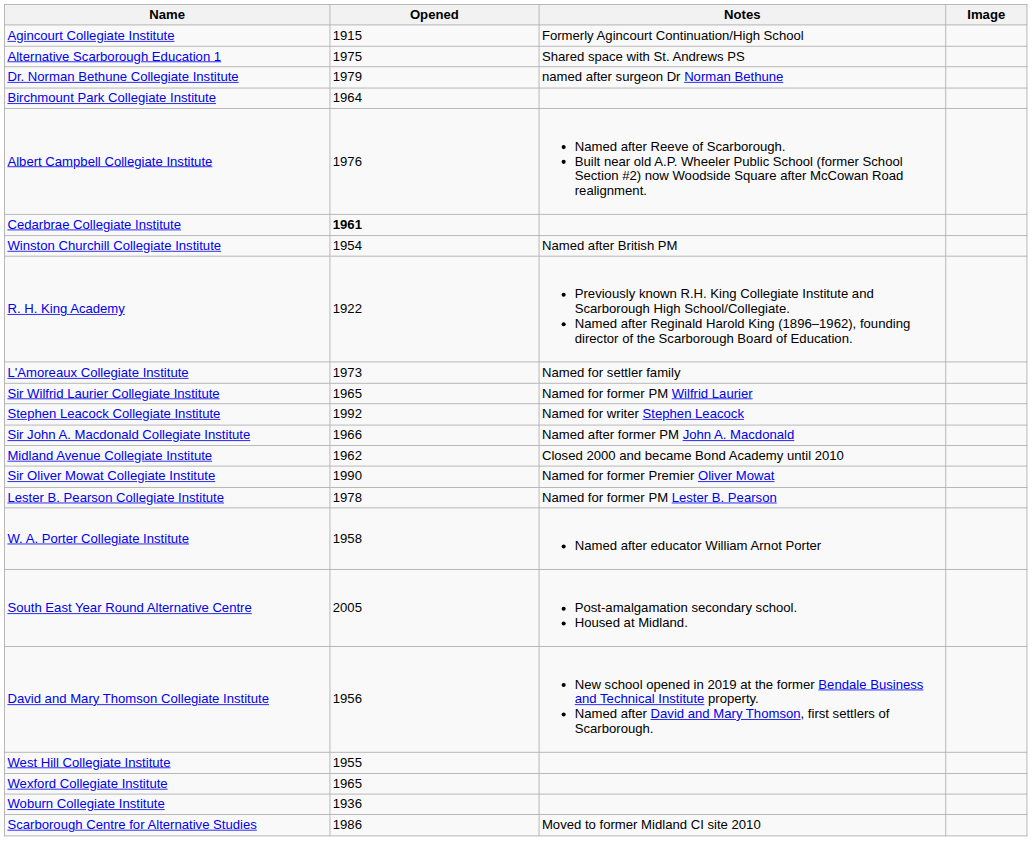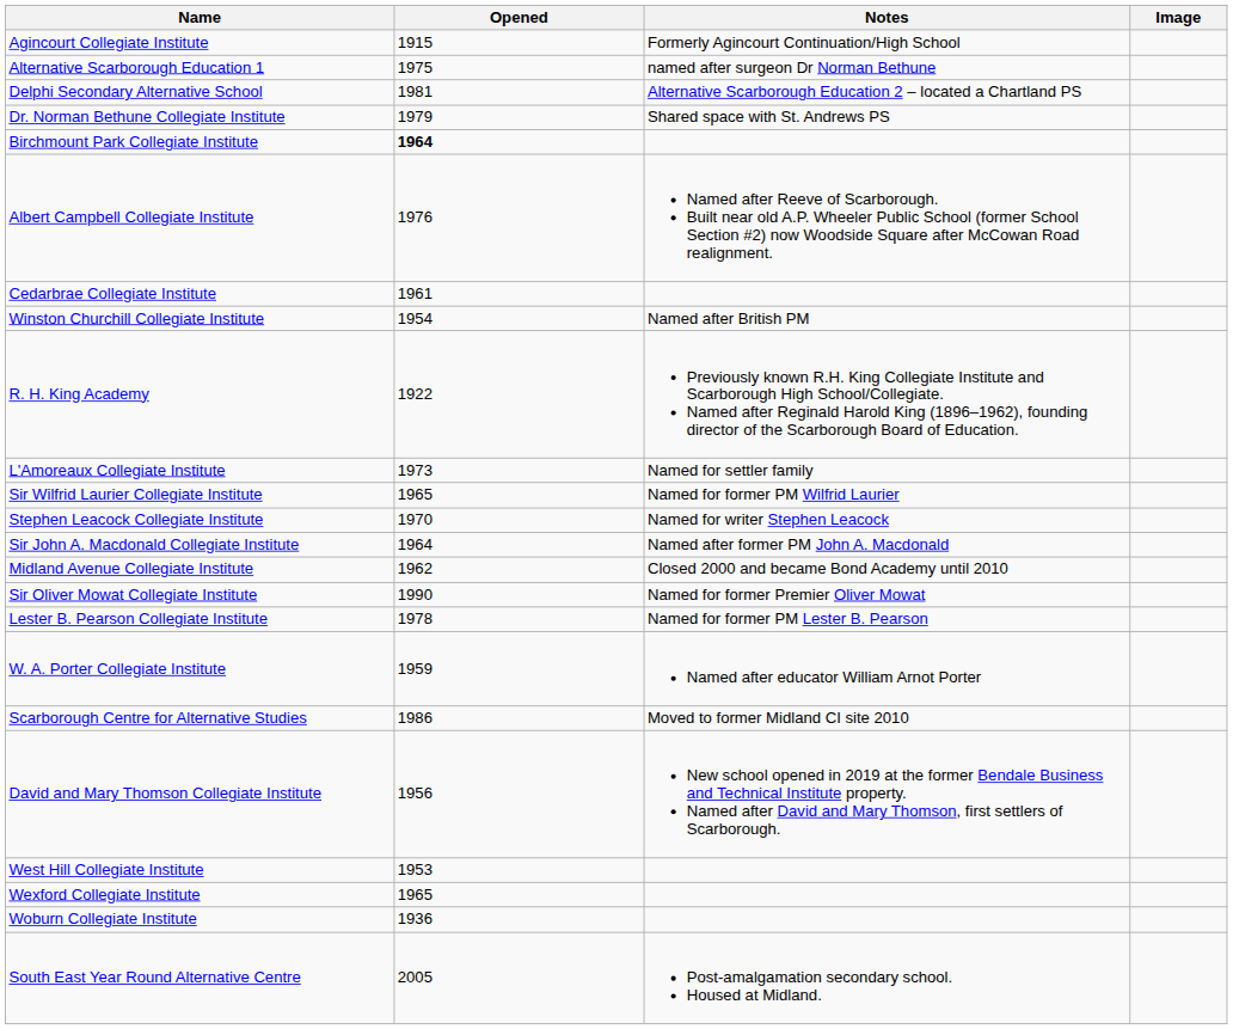 <table class="wikitable sortable">
 <tr>
 <th width=28%>Name</th>
 <th width=18%>Opened</th>
 <th width=35%>Notes</th>
 <th width=7%>Image</th>
 </tr>
 <tr>
 <td><a href='#'>Agincourt Collegiate Institute</a></td>
 <td>1915</td>
 <td>Formerly Agincourt Continuation/High School</td>
 <td></td>
 </tr>
 <tr>
 <td><a href='#'>Alternative Scarborough Education 1</a></td>
 <td>1975</td>
-<td>Shared space with St. Andrews PS</td>
+<td>named after surgeon Dr <a href='#'>Norman Bethune</a></td>
+<td></td>
+</tr>
+<tr>
+<td><a href='#'>Delphi Secondary Alternative School</a></td>
+<td>1981</td>
+<td><a href='#'>Alternative Scarborough Education 2</a> – located a Chartland PS</td>
 <td></td>
 </tr>
 <tr>
 <td><a href='#'>Dr. Norman Bethune Collegiate Institute</a></td>
 <td>1979</td>
-<td>named after surgeon Dr <a href='#'>Norman Bethune</a></td>
+<td>Shared space with St. Andrews PS</td>
 <td></td>
 </tr>
 <tr>
 <td><a href='#'>Birchmount Park Collegiate Institute</a></td>
-<td>1964</td>
+<td><strong>1964</strong></td>
 <td></td>
 <td></td>
 </tr>
 <tr>
 <td><a href='#'>Albert Campbell Collegiate Institute</a></td>
 <td>1976</td>
 <td><br><ul><li>Named after Reeve of Scarborough.</li><li>Built near old A.P. Wheeler Public School (former School Section #2) now Woodside Square after McCowan Road realignment.</li></ul></td>
 <td></td>
 </tr>
 <tr>
 <td><a href='#'>Cedarbrae Collegiate Institute</a></td>
-<td><strong>1961</strong></td>
+<td>1961</td>
 <td></td>
 <td></td>
 </tr>
 <tr>
 <td><a href='#'>Winston Churchill Collegiate Institute</a></td>
 <td>1954</td>
 <td>Named after British PM</td>
 <td></td>
 </tr>
 <tr>
 <td><a href='#'>R. H. King Academy</a></td>
 <td>1922</td>
 <td><br><ul><li>Previously known R.H. King Collegiate Institute and Scarborough High School/Collegiate.</li><li>Named after Reginald Harold King (1896–1962), founding director of the Scarborough Board of Education.</li></ul></td>
 <td></td>
 </tr>
 <tr>
 <td><a href='#'>L'Amoreaux Collegiate Institute</a></td>
 <td>1973</td>
 <td>Named for settler family</td>
 <td></td>
 </tr>
 <tr>
 <td><a href='#'>Sir Wilfrid Laurier Collegiate Institute</a></td>
 <td>1965</td>
 <td>Named for former PM <a href='#'>Wilfrid Laurier</a></td>
 <td></td>
 </tr>
 <tr>
 <td><a href='#'>Stephen Leacock Collegiate Institute</a></td>
-<td>1992</td>
+<td>1970</td>
 <td>Named for writer <a href='#'>Stephen Leacock</a></td>
 <td></td>
 </tr>
 <tr>
 <td><a href='#'>Sir John A. Macdonald Collegiate Institute</a></td>
-<td>1966</td>
+<td>1964</td>
 <td>Named after former PM <a href='#'>John A. Macdonald</a></td>
 <td></td>
 </tr>
 <tr>
 <td><a href='#'>Midland Avenue Collegiate Institute</a></td>
 <td>1962</td>
 <td>Closed 2000 and became Bond Academy until 2010</td>
 <td></td>
 </tr>
 <tr>
 <td><a href='#'>Sir Oliver Mowat Collegiate Institute</a></td>
 <td>1990</td>
 <td>Named for former Premier <a href='#'>Oliver Mowat</a></td>
 <td></td>
 </tr>
 <tr>
 <td><a href='#'>Lester B. Pearson Collegiate Institute</a></td>
 <td>1978</td>
 <td>Named for former PM <a href='#'>Lester B. Pearson</a></td>
 <td></td>
 </tr>
 <tr>
 <td><a href='#'>W. A. Porter Collegiate Institute</a></td>
-<td>1958</td>
+<td>1959</td>
 <td><br><ul><li>Named after educator William Arnot Porter</li></ul></td>
 <td></td>
 </tr>
 <tr>
-<td><a href='#'>South East Year Round Alternative Centre</a></td>
-<td>2005</td>
-<td><br><ul><li>Post-amalgamation secondary school.</li><li>Housed at Midland.</li></ul></td>
+<td><a href='#'>Scarborough Centre for Alternative Studies</a></td>
+<td>1986</td>
+<td>Moved to former Midland CI site 2010</td>
 <td></td>
 </tr>
 <tr>
 <td><a href='#'>David and Mary Thomson Collegiate Institute</a></td>
 <td>1956</td>
 <td><br><ul><li>New school opened in 2019 at the former <a href='#'>Bendale Business and Technical Institute</a> property.</li><li>Named after <a href='#'>David and Mary Thomson</a>, first settlers of Scarborough.</li></ul></td>
 <td><br></td>
 </tr>
 <tr>
 <td><a href='#'>West Hill Collegiate Institute</a></td>
-<td>1955</td>
+<td>1953</td>
 <td></td>
 <td></td>
 </tr>
 <tr>
 <td><a href='#'>Wexford Collegiate Institute</a></td>
 <td>1965</td>
 <td></td>
 <td></td>
 </tr>
 <tr>
 <td><a href='#'>Woburn Collegiate Institute</a></td>
 <td>1936</td>
 <td></td>
 <td></td>
 </tr>
 <tr>
-<td><a href='#'>Scarborough Centre for Alternative Studies</a></td>
-<td>1986</td>
-<td>Moved to former Midland CI site 2010</td>
+<td><a href='#'>South East Year Round Alternative Centre</a></td>
+<td>2005</td>
+<td><br><ul><li>Post-amalgamation secondary school.</li><li>Housed at Midland.</li></ul></td>
 <td></td>
 </tr>
 </table>
